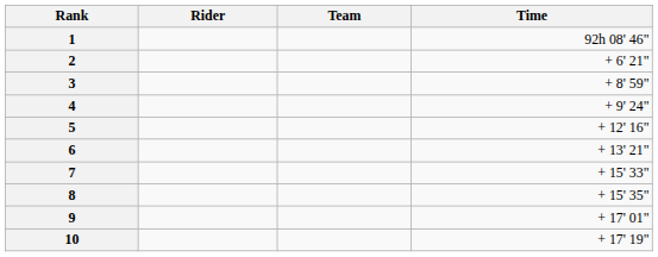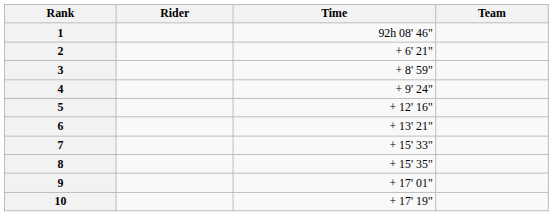 <table class="wikitable" style="width:46em;margin-bottom:0;">
 <tr>
 <th scope="col">Rank</th>
 <th scope="col">Rider</th>
+<th scope="col">Time</th>
 <th scope="col">Team</th>
-<th scope="col">Time</th>
 </tr>
 <tr>
 <th scope="row">1</th>
 <td> </td>
+<td style="text-align:right;">92h 08' 46"</td>
 <td></td>
-<td style="text-align:right;">92h 08' 46"</td>
 </tr>
 <tr>
 <th scope="row">2</th>
 <td></td>
+<td style="text-align:right;">+ 6' 21"</td>
 <td></td>
-<td style="text-align:right;">+ 6' 21"</td>
 </tr>
 <tr>
 <th scope="row">3</th>
 <td></td>
+<td style="text-align:right;">+ 8' 59"</td>
 <td></td>
-<td style="text-align:right;">+ 8' 59"</td>
 </tr>
 <tr>
 <th scope="row">4</th>
 <td></td>
+<td style="text-align:right;">+ 9' 24"</td>
 <td></td>
-<td style="text-align:right;">+ 9' 24"</td>
 </tr>
 <tr>
 <th scope="row">5</th>
 <td> </td>
+<td style="text-align:right;">+ 12' 16"</td>
 <td></td>
-<td style="text-align:right;">+ 12' 16"</td>
 </tr>
 <tr>
 <th scope="row">6</th>
 <td></td>
+<td style="text-align:right;">+ 13' 21"</td>
 <td></td>
-<td style="text-align:right;">+ 13' 21"</td>
 </tr>
 <tr>
 <th scope="row">7</th>
 <td></td>
+<td style="text-align:right;">+ 15' 33"</td>
 <td></td>
-<td style="text-align:right;">+ 15' 33"</td>
 </tr>
 <tr>
 <th scope="row">8</th>
 <td></td>
+<td style="text-align:right;">+ 15' 35"</td>
 <td></td>
-<td style="text-align:right;">+ 15' 35"</td>
 </tr>
 <tr>
 <th scope="row">9</th>
 <td></td>
+<td style="text-align:right;">+ 17' 01"</td>
 <td></td>
-<td style="text-align:right;">+ 17' 01"</td>
 </tr>
 <tr>
 <th scope="row">10</th>
 <td></td>
+<td style="text-align:right;">+ 17' 19"</td>
 <td></td>
-<td style="text-align:right;">+ 17' 19"</td>
 </tr>
 </table>
